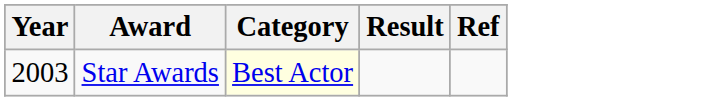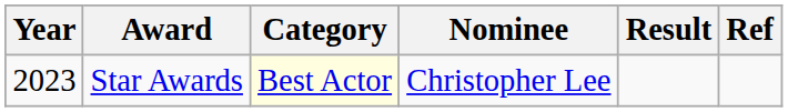 <table class="wikitable">
 <tr>
 <th>Year</th>
 <th>Award</th>
 <th>Category</th>
+<th>Nominee</th>
 <th>Result</th>
 <th>Ref</th>
 </tr>
 <tr>
-<td>2003</td>
+<td>2023</td>
 <td><a href='#'>Star Awards</a></td>
 <td rowspan="1" style="background: lightyellow;"><a href='#'>Best Actor</a></td>
+<td><a href='#'>Christopher Lee</a></td>
 <td></td>
 <td></td>
 </tr>
 </table>
